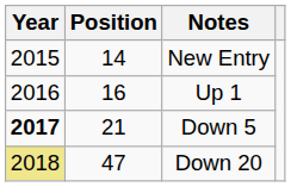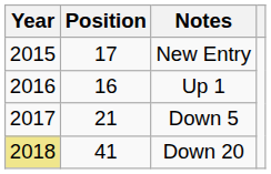 <table class="wikitable plainrowheaders" style="text-align:center;">
 <tr>
 <th>Year</th>
 <th>Position</th>
 <th>Notes</th>
 <th></th>
 </tr>
 <tr>
 <td>2015</td>
-<td>14</td>
+<td>17</td>
 <td>New Entry</td>
 <td rowspan="4"></td>
 </tr>
 <tr>
 <td>2016</td>
 <td>16</td>
 <td>Up 1</td>
 </tr>
 <tr>
-<td><strong>2017</strong></td>
+<td>2017</td>
 <td>21</td>
 <td>Down 5</td>
 </tr>
 <tr>
 <td style="background: khaki;">2018</td>
-<td>47</td>
+<td>41</td>
 <td>Down 20</td>
 </tr>
 </table>
